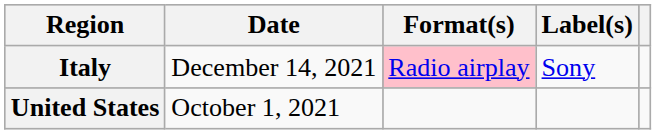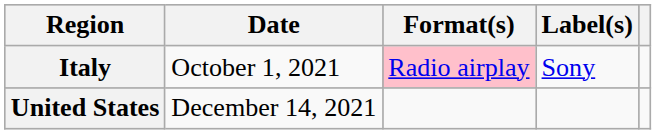 <table class="wikitable plainrowheaders">
 <tr>
 <th scope="col">Region</th>
 <th scope="col">Date</th>
 <th scope="col">Format(s)</th>
 <th scope="col">Label(s)</th>
 <th scope="col"></th>
 </tr>
 <tr>
 <th scope="row">Italy</th>
-<td>December 14, 2021</td>
+<td>October 1, 2021</td>
 <td style="background: pink;"><a href='#'>Radio airplay</a></td>
 <td><a href='#'>Sony</a></td>
 <td style="text-align:center;"></td>
 </tr>
 <tr>
 <th scope="row" rowspan="2">United States</th>
-<td>October 1, 2021</td>
+<td>December 14, 2021</td>
 <td></td>
 <td rowspan="2"></td>
 <td style="text-align:center;"></td>
 </tr>
 </table>
